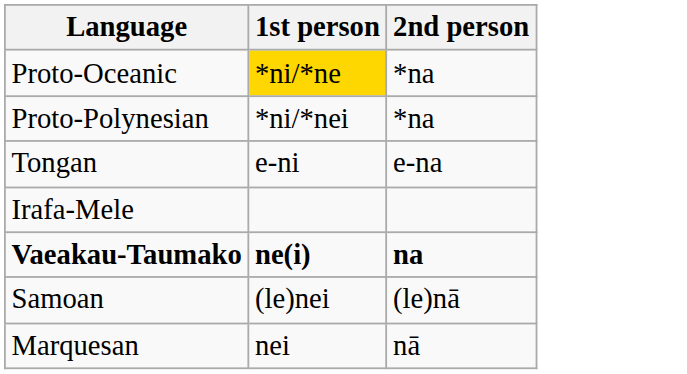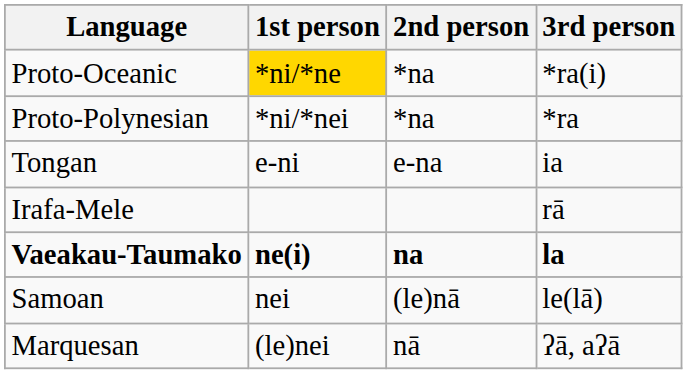 <table class="wikitable">
 <tr>
 <th>Language</th>
 <th>1st person</th>
 <th>2nd person</th>
+<th>3rd person</th>
 </tr>
 <tr>
 <td>Proto-Oceanic</td>
 <td style="background: gold;">*ni/*ne</td>
 <td>*na</td>
+<td>*ra(i)</td>
 </tr>
 <tr>
 <td>Proto-Polynesian</td>
 <td>*ni/*nei</td>
 <td>*na</td>
+<td>*ra</td>
 </tr>
 <tr>
 <td>Tongan</td>
 <td>e-ni</td>
 <td>e-na</td>
+<td>ia</td>
 </tr>
 <tr>
 <td>Irafa-Mele</td>
 <td></td>
 <td></td>
+<td>rā</td>
 </tr>
 <tr>
 <td><strong>Vaeakau-Taumako</strong></td>
 <td><strong>ne(i)</strong></td>
 <td><strong>na</strong></td>
+<td><strong>la</strong></td>
 </tr>
 <tr>
 <td>Samoan</td>
-<td>(le)nei</td>
+<td>nei</td>
 <td>(le)nā</td>
+<td>le(lā)</td>
 </tr>
 <tr>
 <td>Marquesan</td>
-<td>nei</td>
+<td>(le)nei</td>
 <td>nā</td>
+<td>ʔā, aʔā</td>
 </tr>
 </table>
